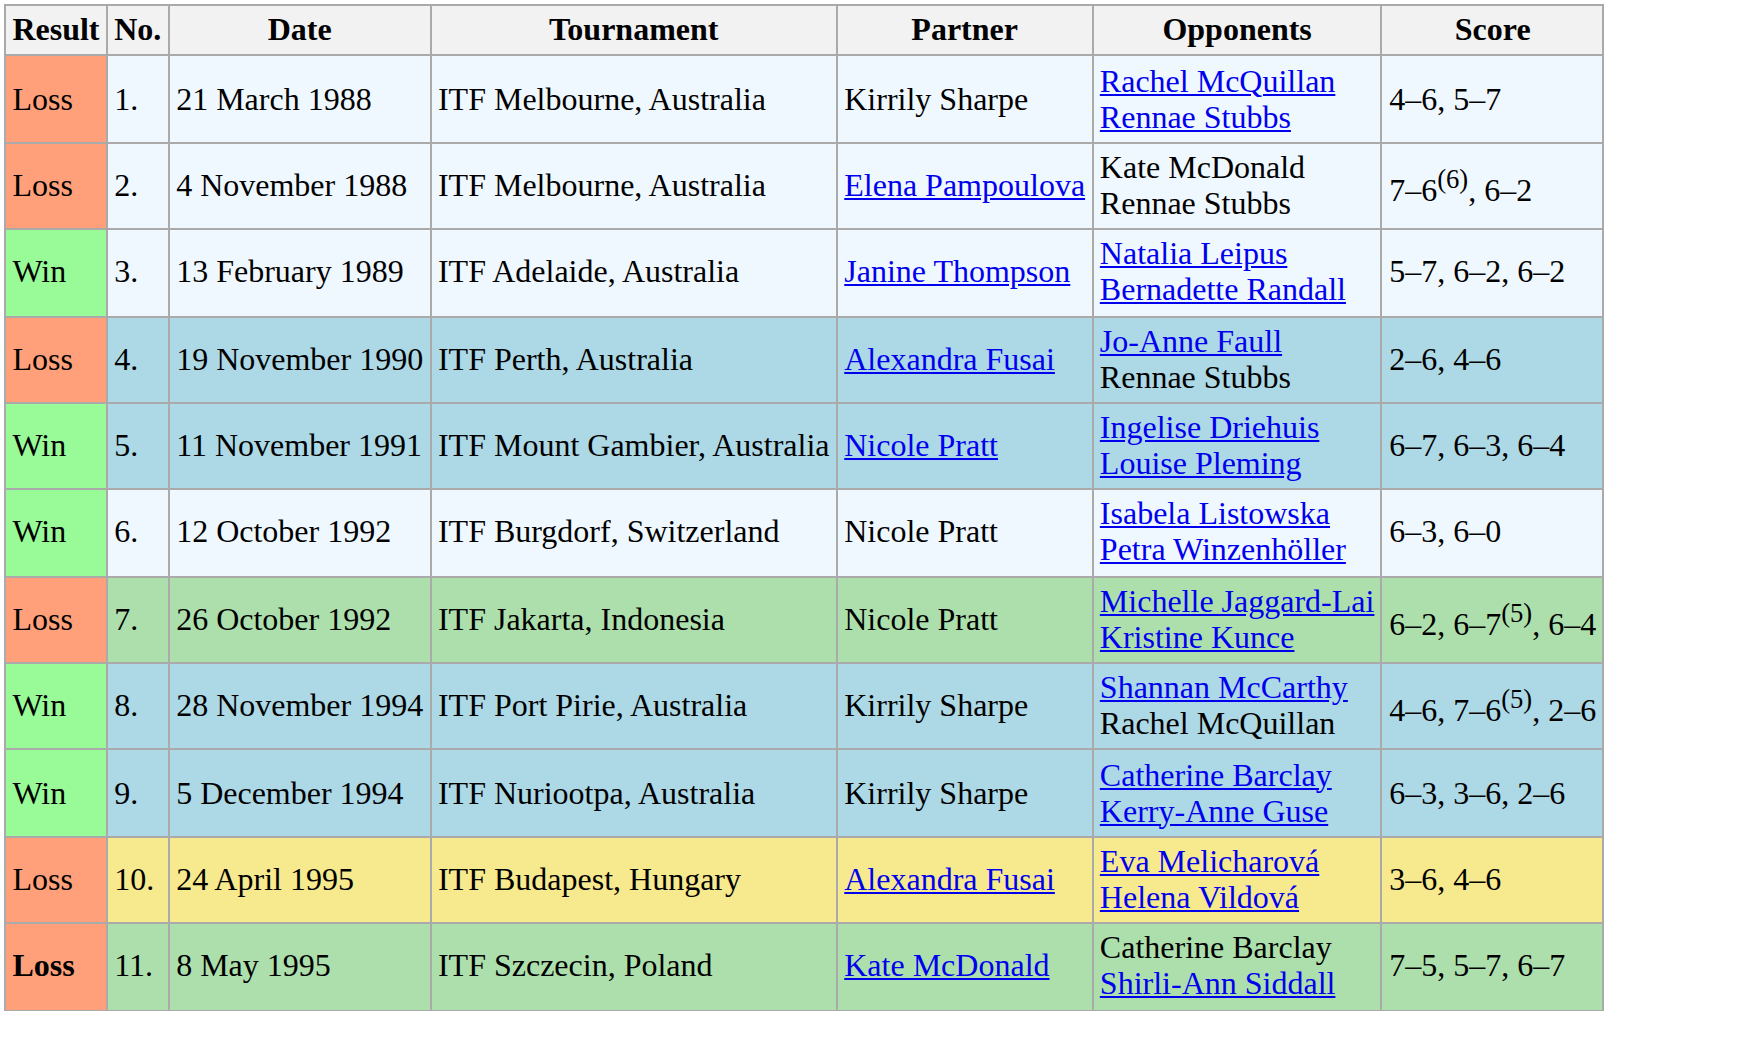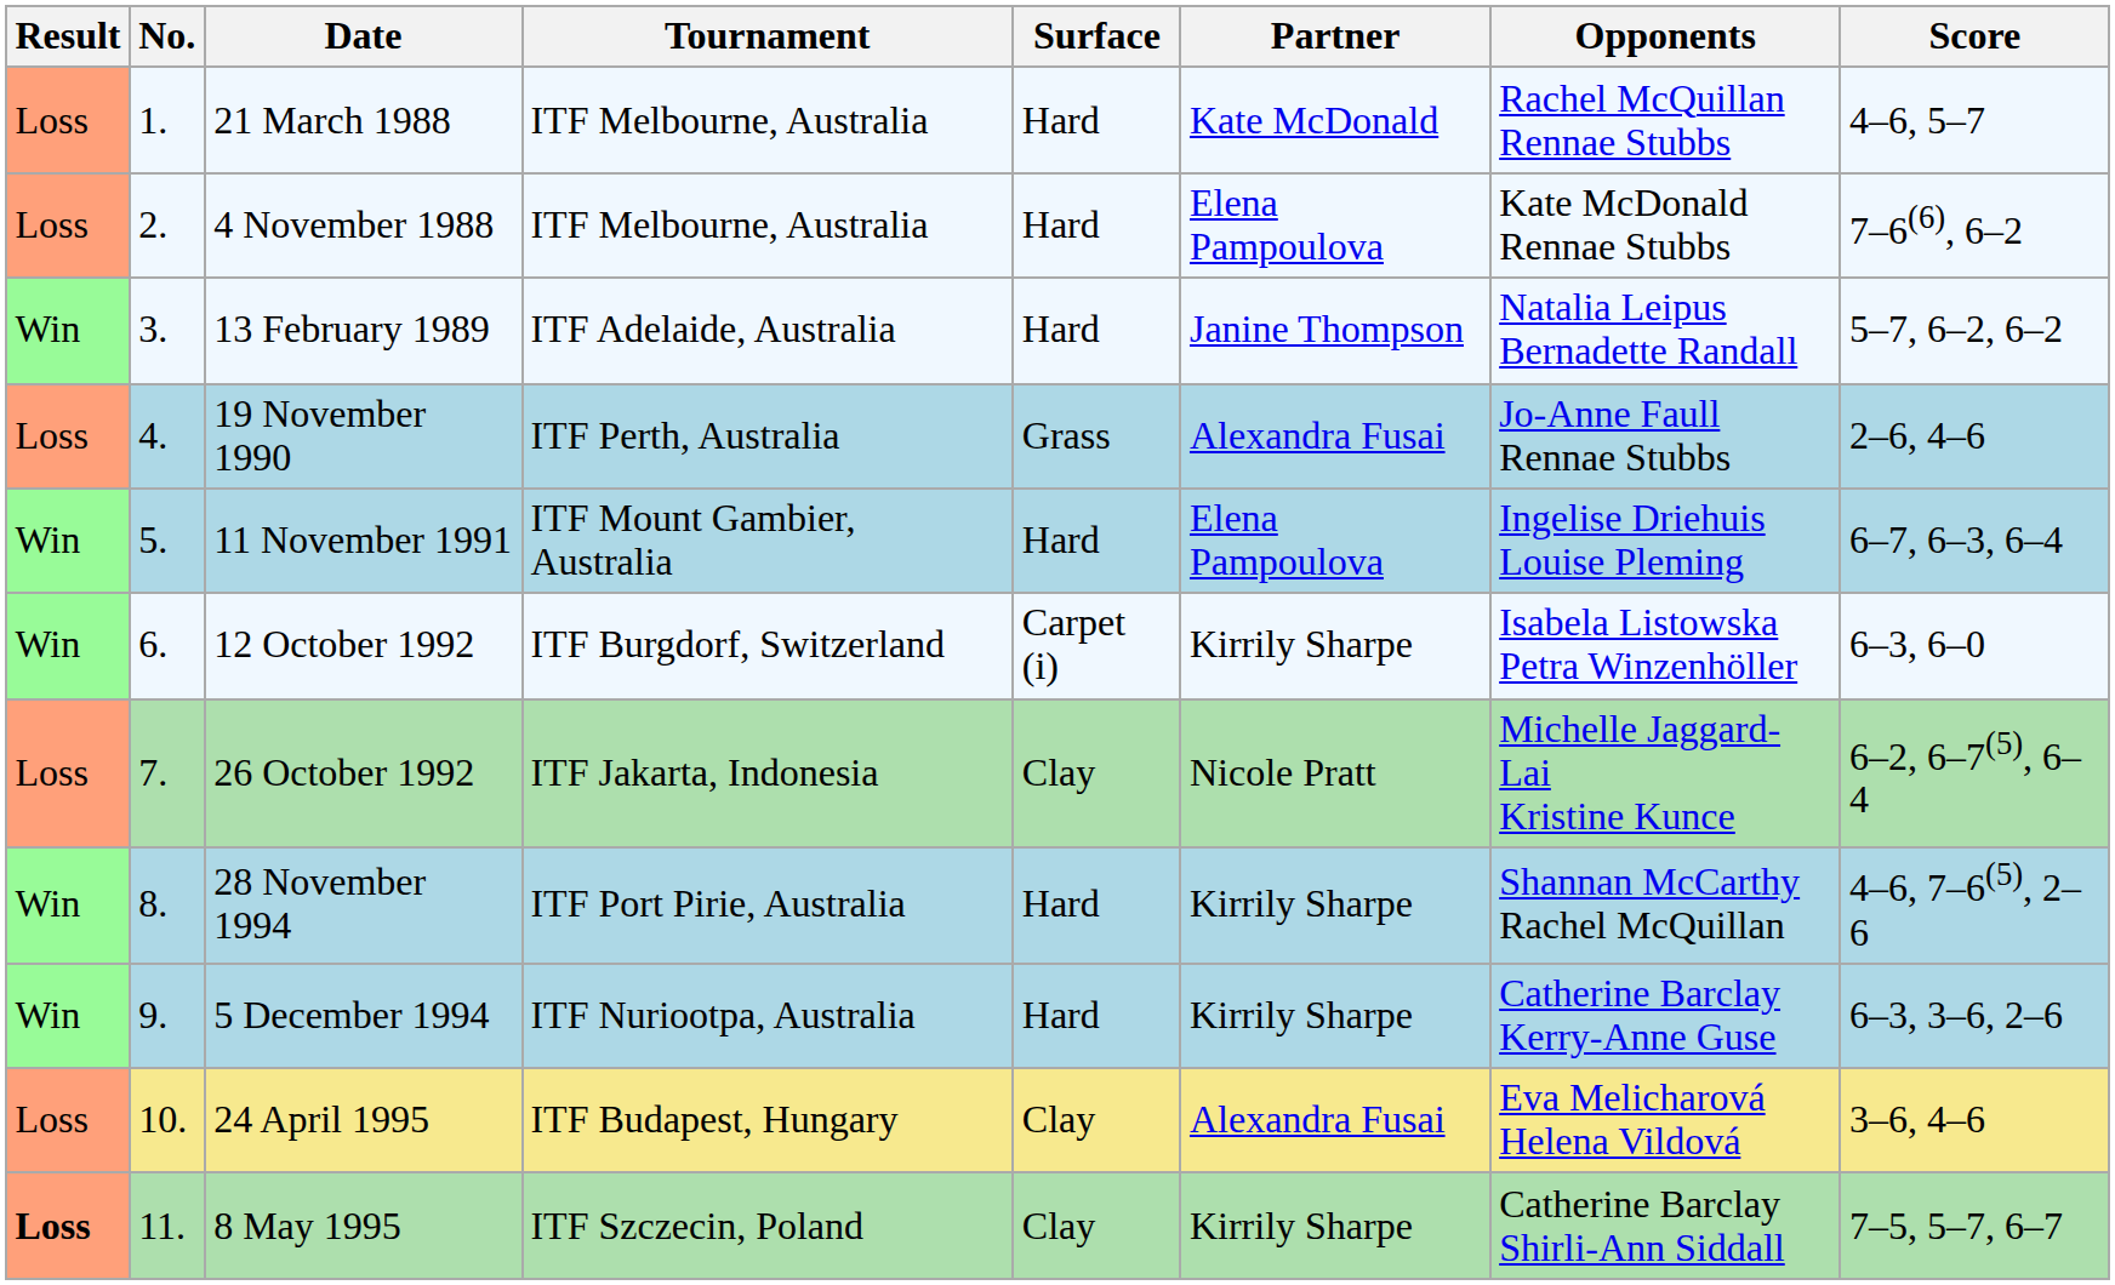 <table class="wikitable">
 <tr>
 <th>Result</th>
 <th>No.</th>
 <th>Date</th>
 <th>Tournament</th>
+<th>Surface</th>
 <th>Partner</th>
 <th>Opponents</th>
 <th>Score</th>
 </tr>
 <tr style="background:#f0f8ff;">
 <td style="background:#ffa07a;">Loss</td>
 <td>1.</td>
 <td>21 March 1988</td>
 <td>ITF Melbourne, Australia</td>
-<td> Kirrily Sharpe</td>
+<td>Hard</td>
+<td> <a href='#'>Kate McDonald</a></td>
 <td> <a href='#'>Rachel McQuillan</a> <br>  <a href='#'>Rennae Stubbs</a></td>
 <td>4–6, 5–7</td>
 </tr>
 <tr bgcolor="#f0f8ff">
 <td style="background:#ffa07a;">Loss</td>
 <td>2.</td>
 <td>4 November 1988</td>
 <td>ITF Melbourne, Australia</td>
+<td>Hard</td>
 <td> <a href='#'>Elena Pampoulova</a></td>
 <td> Kate McDonald <br>  Rennae Stubbs</td>
 <td>7–6<sup>(6)</sup>, 6–2</td>
 </tr>
 <tr bgcolor="#f0f8ff">
 <td style="background:#98fb98;">Win</td>
 <td>3.</td>
 <td>13 February 1989</td>
 <td>ITF Adelaide, Australia</td>
+<td>Hard</td>
 <td> <a href='#'>Janine Thompson</a></td>
 <td> <a href='#'>Natalia Leipus</a> <br>  <a href='#'>Bernadette Randall</a></td>
 <td>5–7, 6–2, 6–2</td>
 </tr>
 <tr style="background:lightblue;">
 <td style="background:#ffa07a;">Loss</td>
 <td>4.</td>
 <td>19 November 1990</td>
 <td>ITF Perth, Australia</td>
+<td>Grass</td>
 <td> <a href='#'>Alexandra Fusai</a></td>
 <td> <a href='#'>Jo-Anne Faull</a> <br>  Rennae Stubbs</td>
 <td>2–6, 4–6</td>
 </tr>
 <tr style="background:lightblue;">
 <td style="background:#98fb98;">Win</td>
 <td>5.</td>
 <td>11 November 1991</td>
 <td>ITF Mount Gambier, Australia</td>
-<td> <a href='#'>Nicole Pratt</a></td>
+<td>Hard</td>
+<td> <a href='#'>Elena Pampoulova</a></td>
 <td> <a href='#'>Ingelise Driehuis</a> <br>  <a href='#'>Louise Pleming</a></td>
 <td>6–7, 6–3, 6–4</td>
 </tr>
 <tr style="background:#f0f8ff;">
 <td style="background:#98fb98;">Win</td>
 <td>6.</td>
 <td>12 October 1992</td>
 <td>ITF Burgdorf, Switzerland</td>
-<td> Nicole Pratt</td>
+<td>Carpet (i)</td>
+<td> Kirrily Sharpe</td>
 <td> <a href='#'>Isabela Listowska</a> <br>  <a href='#'>Petra Winzenhöller</a></td>
 <td>6–3, 6–0</td>
 </tr>
 <tr style="background:#addfad;">
 <td style="background:#ffa07a;">Loss</td>
 <td>7.</td>
 <td>26 October 1992</td>
 <td>ITF Jakarta, Indonesia</td>
+<td>Clay</td>
 <td> Nicole Pratt</td>
 <td> <a href='#'>Michelle Jaggard-Lai</a> <br>  <a href='#'>Kristine Kunce</a></td>
 <td>6–2, 6–7<sup>(5)</sup>, 6–4</td>
 </tr>
 <tr style="background:lightblue;">
 <td style="background:#98fb98;">Win</td>
 <td>8.</td>
 <td>28 November 1994</td>
 <td>ITF Port Pirie, Australia</td>
+<td>Hard</td>
 <td> Kirrily Sharpe</td>
 <td> <a href='#'>Shannan McCarthy</a> <br>  Rachel McQuillan</td>
 <td>4–6, 7–6<sup>(5)</sup>, 2–6</td>
 </tr>
 <tr style="background:lightblue;">
 <td style="background:#98fb98;">Win</td>
 <td>9.</td>
 <td>5 December 1994</td>
 <td>ITF Nuriootpa, Australia</td>
+<td>Hard</td>
 <td> Kirrily Sharpe</td>
 <td> <a href='#'>Catherine Barclay</a> <br>  <a href='#'>Kerry-Anne Guse</a></td>
 <td>6–3, 3–6, 2–6</td>
 </tr>
 <tr style="background:#f7e98e;">
 <td style="background:#ffa07a;">Loss</td>
 <td>10.</td>
 <td>24 April 1995</td>
 <td>ITF Budapest, Hungary</td>
+<td>Clay</td>
 <td> <a href='#'>Alexandra Fusai</a></td>
 <td> <a href='#'>Eva Melicharová</a> <br>  <a href='#'>Helena Vildová</a></td>
 <td>3–6, 4–6</td>
 </tr>
 <tr style="background:#addfad;">
 <td style="background:#ffa07a;"><strong>Loss</strong></td>
 <td>11.</td>
 <td>8 May 1995</td>
 <td>ITF Szczecin, Poland</td>
-<td> <a href='#'>Kate McDonald</a></td>
+<td>Clay</td>
+<td> Kirrily Sharpe</td>
 <td> Catherine Barclay <br>  <a href='#'>Shirli-Ann Siddall</a></td>
 <td>7–5, 5–7, 6–7</td>
 </tr>
 </table>
